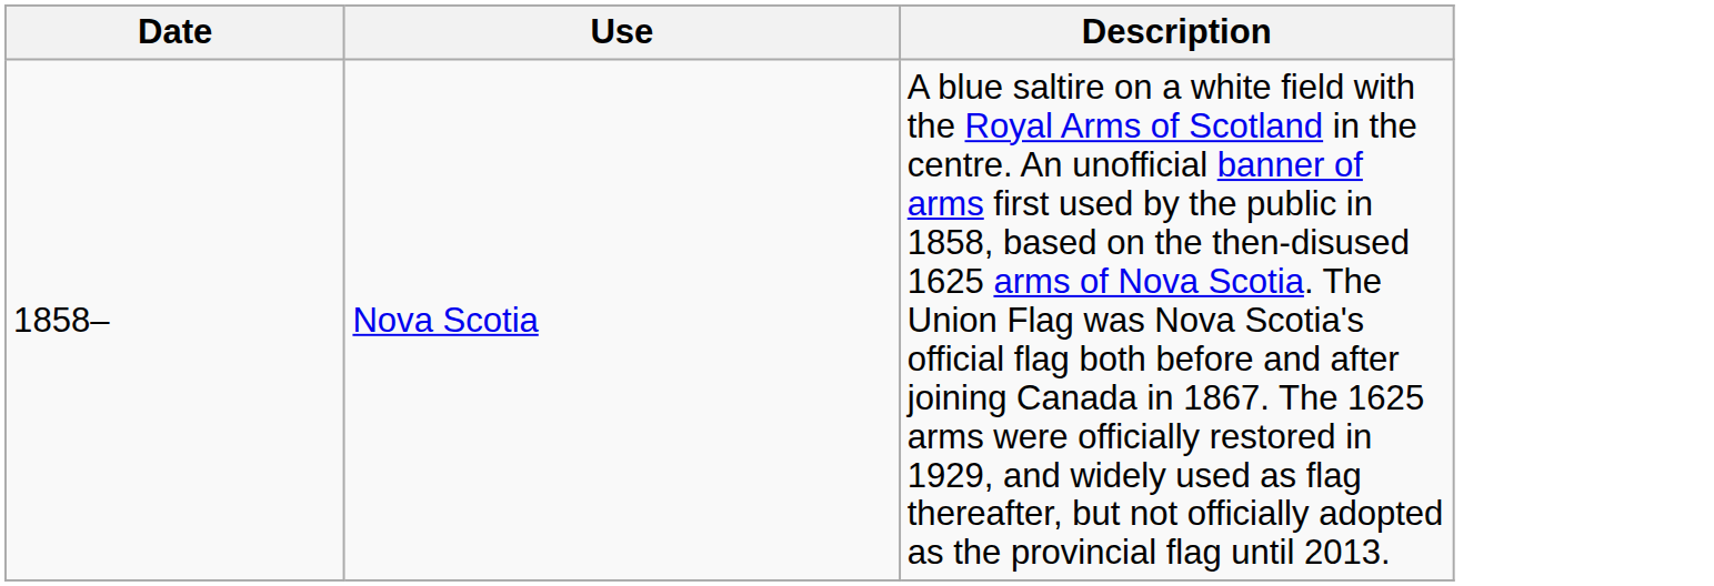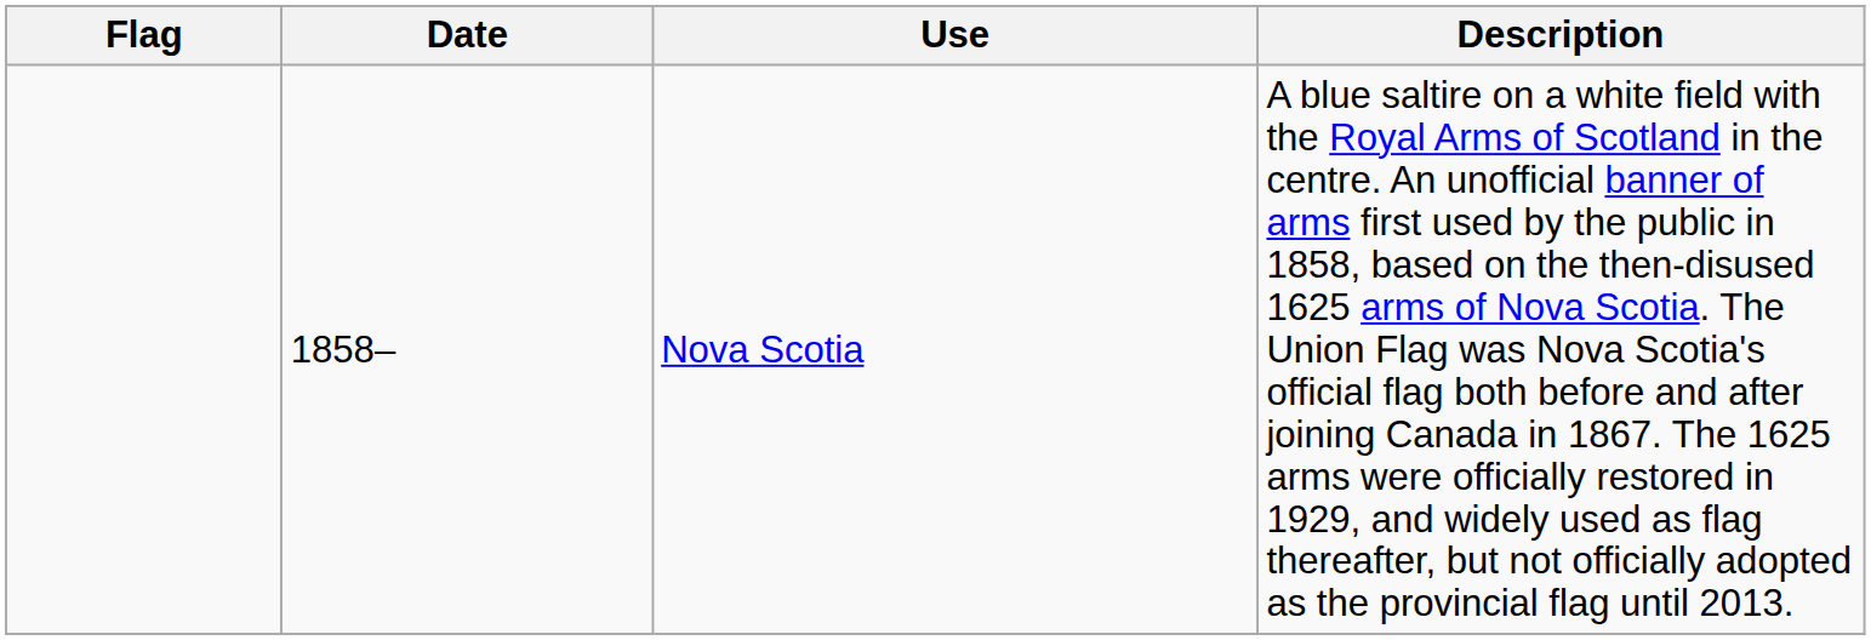 <table class="wikitable">
 <tr style="background:#efefef;">
+<th style="width:110px;">Flag</th>
 <th style="width:150px;">Date</th>
 <th style="width:250px;">Use</th>
 <th style="width:250px;">Description</th>
 </tr>
 <tr>
+<td></td>
 <td>1858–</td>
 <td><a href='#'>Nova Scotia</a></td>
 <td>A blue saltire on a white field with the <a href='#'>Royal Arms of Scotland</a> in the centre. An unofficial <a href='#'>banner of arms</a> first used by the public in 1858, based on the then-disused 1625 <a href='#'>arms of Nova Scotia</a>. The Union Flag was Nova Scotia's official flag both before and after joining Canada in 1867. The 1625 arms were officially restored in 1929, and widely used as flag thereafter, but not officially adopted as the provincial flag until 2013.</td>
 </tr>
 </table>
